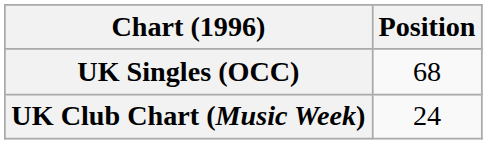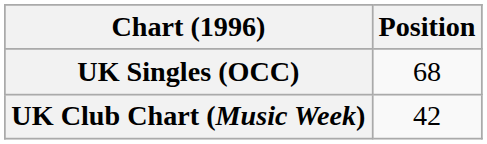 <table class="wikitable plainrowheaders" style="text-align:center">
 <tr>
 <th>Chart (1996)</th>
 <th>Position</th>
 </tr>
 <tr>
 <th scope="row">UK Singles (OCC)</th>
 <td>68</td>
 </tr>
 <tr>
 <th scope="row">UK Club Chart (<em>Music Week</em>)</th>
-<td>24</td>
+<td>42</td>
 </tr>
 </table>
